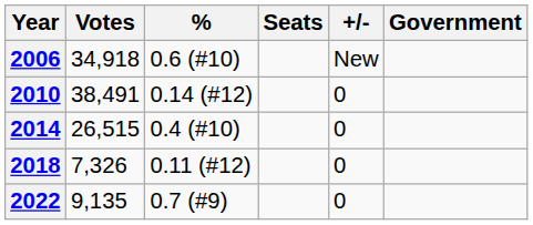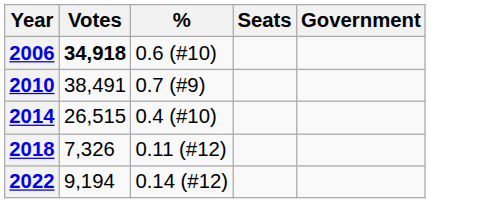 <table class=wikitable>
 <tr>
 <th>Year</th>
 <th>Votes</th>
 <th>%</th>
 <th>Seats</th>
-<th>+/-</th>
 <th>Government</th>
 </tr>
 <tr>
 <th><a href='#'>2006</a></th>
-<td>34,918</td>
+<td><strong>34,918</strong></td>
 <td>0.6 (#10)</td>
 <td></td>
-<td>New</td>
 <td></td>
 </tr>
 <tr>
 <th><a href='#'>2010</a></th>
 <td>38,491</td>
-<td>0.14 (#12)</td>
+<td>0.7 (#9)</td>
 <td></td>
-<td> 0</td>
 <td></td>
 </tr>
 <tr>
 <th><a href='#'>2014</a></th>
 <td>26,515</td>
 <td>0.4 (#10)</td>
 <td></td>
-<td> 0</td>
 <td></td>
 </tr>
 <tr>
 <th><a href='#'>2018</a></th>
 <td>7,326</td>
 <td>0.11 (#12)</td>
 <td></td>
-<td> 0</td>
 <td></td>
 </tr>
 <tr>
 <th><a href='#'>2022</a></th>
-<td>9,135</td>
-<td>0.7 (#9)</td>
+<td>9,194</td>
+<td>0.14 (#12)</td>
 <td></td>
-<td> 0</td>
 <td></td>
 </tr>
 </table>
